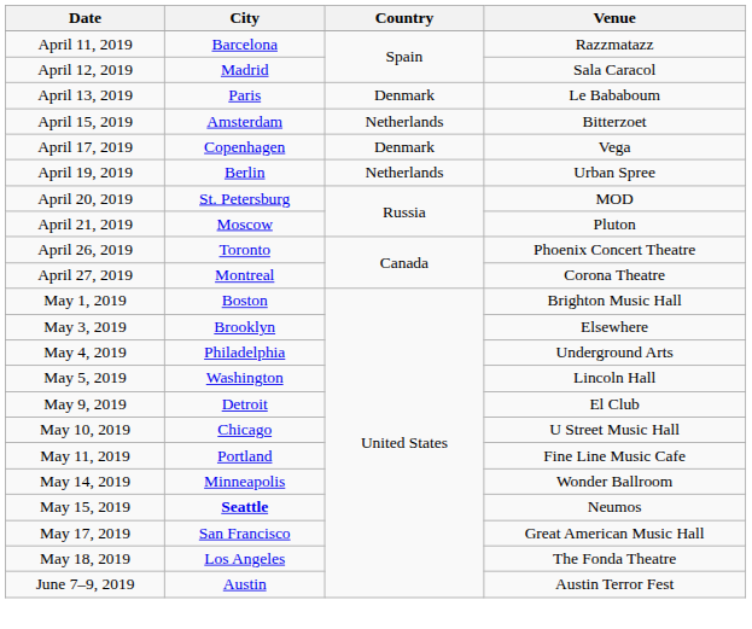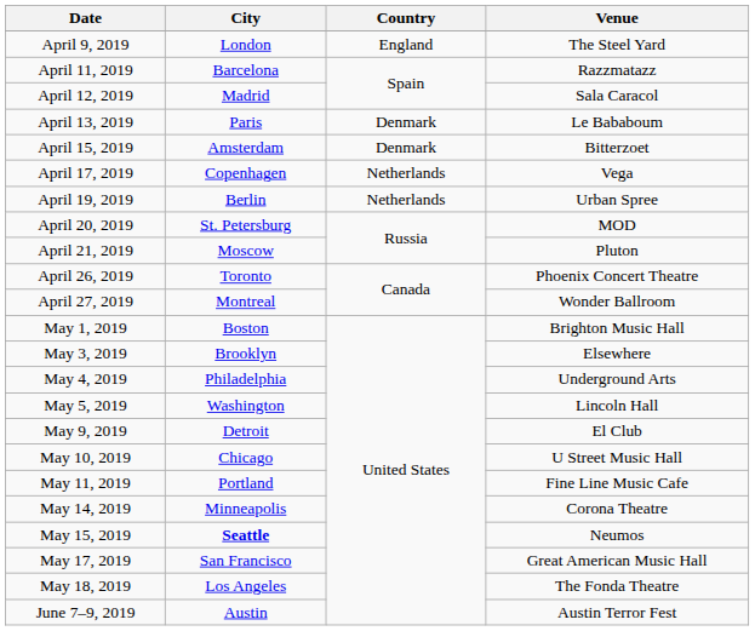 <table class="wikitable" style="text-align:center">
 <tr>
 <th width="150">Date</th>
 <th width="150">City</th>
 <th width="150">Country</th>
 <th width="250">Venue</th>
 </tr>
 <tr>
+</tr>
+<tr>
+<td>April 9, 2019</td>
+<td><a href='#'>London</a></td>
+<td>England</td>
+<td>The Steel Yard</td>
 </tr>
 <tr>
 <td>April 11, 2019</td>
 <td><a href='#'>Barcelona</a></td>
 <td rowspan="2">Spain</td>
 <td>Razzmatazz</td>
 </tr>
 <tr>
 <td>April 12, 2019</td>
 <td><a href='#'>Madrid</a></td>
 <td>Sala Caracol</td>
 </tr>
 <tr>
 <td>April 13, 2019</td>
 <td><a href='#'>Paris</a></td>
 <td>Denmark</td>
 <td>Le Bababoum</td>
 </tr>
 <tr>
 <td>April 15, 2019</td>
 <td><a href='#'>Amsterdam</a></td>
-<td>Netherlands</td>
+<td>Denmark</td>
 <td>Bitterzoet</td>
 </tr>
 <tr>
 <td>April 17, 2019</td>
 <td><a href='#'>Copenhagen</a></td>
-<td>Denmark</td>
+<td>Netherlands</td>
 <td>Vega</td>
 </tr>
 <tr>
 <td>April 19, 2019</td>
 <td><a href='#'>Berlin</a></td>
 <td>Netherlands</td>
 <td>Urban Spree</td>
 </tr>
 <tr>
 <td>April 20, 2019</td>
 <td><a href='#'>St. Petersburg</a></td>
 <td rowspan="2">Russia</td>
 <td>MOD</td>
 </tr>
 <tr>
 <td>April 21, 2019</td>
 <td><a href='#'>Moscow</a></td>
 <td>Pluton</td>
 </tr>
 <tr>
 <td>April 26, 2019</td>
 <td><a href='#'>Toronto</a></td>
 <td rowspan="2">Canada</td>
 <td>Phoenix Concert Theatre</td>
 </tr>
 <tr>
 <td>April 27, 2019</td>
 <td><a href='#'>Montreal</a></td>
-<td>Corona Theatre</td>
+<td>Wonder Ballroom</td>
 </tr>
 <tr>
 <td>May 1, 2019</td>
 <td><a href='#'>Boston</a></td>
 <td rowspan="12">United States</td>
 <td>Brighton Music Hall</td>
 </tr>
 <tr>
 <td>May 3, 2019</td>
 <td><a href='#'>Brooklyn</a></td>
 <td>Elsewhere</td>
 </tr>
 <tr>
 <td>May 4, 2019</td>
 <td><a href='#'>Philadelphia</a></td>
 <td>Underground Arts</td>
 </tr>
 <tr>
 <td>May 5, 2019</td>
 <td><a href='#'>Washington</a></td>
 <td>Lincoln Hall</td>
 </tr>
 <tr>
 <td>May 9, 2019</td>
 <td><a href='#'>Detroit</a></td>
 <td>El Club</td>
 </tr>
 <tr>
 <td>May 10, 2019</td>
 <td><a href='#'>Chicago</a></td>
 <td>U Street Music Hall</td>
 </tr>
 <tr>
 <td>May 11, 2019</td>
 <td><a href='#'>Portland</a></td>
 <td>Fine Line Music Cafe</td>
 </tr>
 <tr>
 <td>May 14, 2019</td>
 <td><a href='#'>Minneapolis</a></td>
-<td>Wonder Ballroom</td>
+<td>Corona Theatre</td>
 </tr>
 <tr>
 <td>May 15, 2019</td>
 <td><strong><a href='#'>Seattle</a></strong></td>
 <td>Neumos</td>
 </tr>
 <tr>
 <td>May 17, 2019</td>
 <td><a href='#'>San Francisco</a></td>
 <td>Great American Music Hall</td>
 </tr>
 <tr>
 <td>May 18, 2019</td>
 <td><a href='#'>Los Angeles</a></td>
 <td>The Fonda Theatre</td>
 </tr>
 <tr>
 <td>June 7–9, 2019</td>
 <td><a href='#'>Austin</a></td>
 <td>Austin Terror Fest</td>
 </tr>
 </table>
